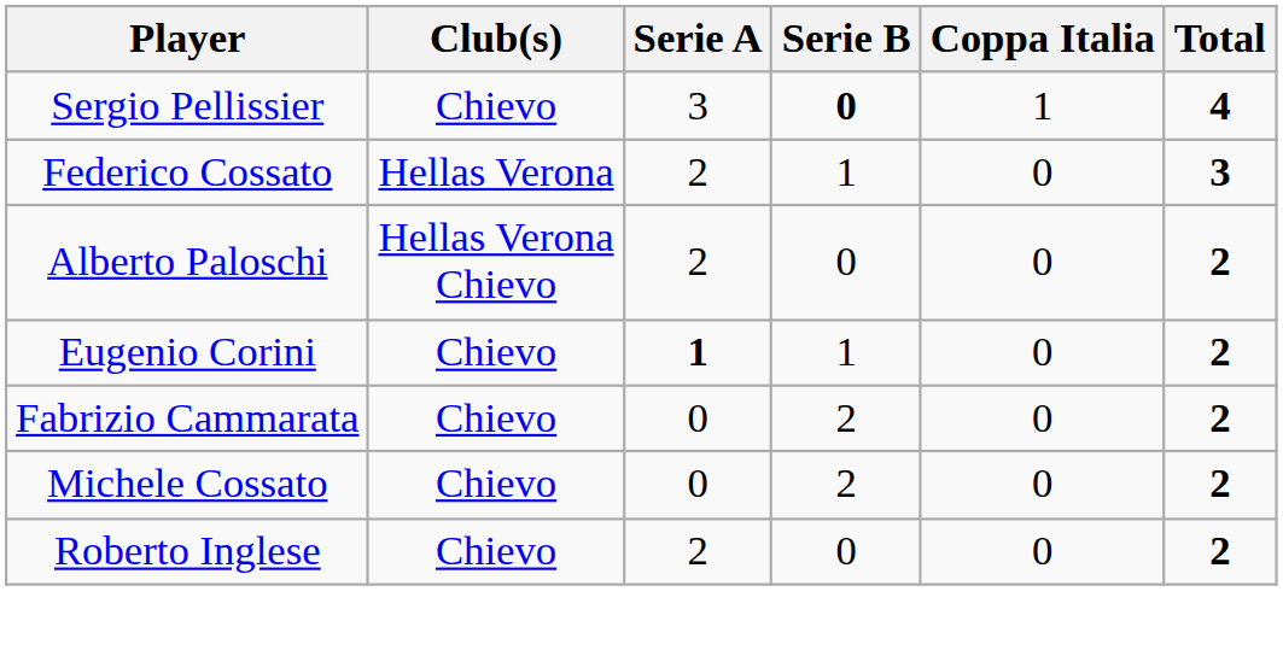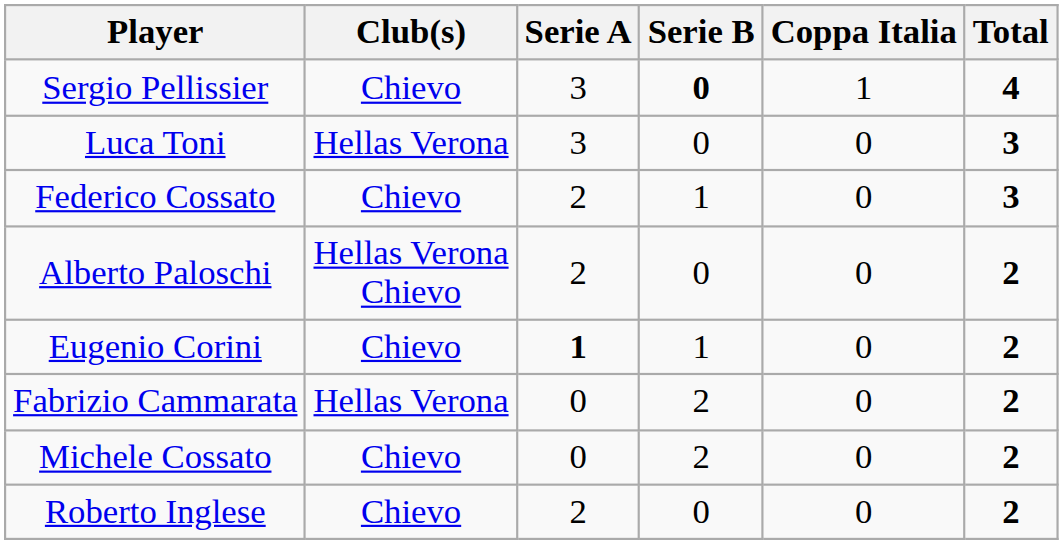 <table class="wikitable sortable" style="text-align: center">
 <tr>
 <th>Player</th>
 <th>Club(s)</th>
 <th>Serie A</th>
 <th>Serie B</th>
 <th>Coppa Italia</th>
 <th>Total</th>
 </tr>
 <tr>
 <td> <a href='#'>Sergio Pellissier</a></td>
 <td><a href='#'>Chievo</a></td>
 <td>3</td>
 <td><strong>0</strong></td>
 <td>1</td>
 <td><strong>4</strong></td>
 </tr>
 <tr>
+<td> <a href='#'>Luca Toni</a></td>
+<td><a href='#'>Hellas Verona</a></td>
+<td>3</td>
+<td>0</td>
+<td>0</td>
+<td><strong>3</strong></td>
+</tr>
+<tr>
 <td> <a href='#'>Federico Cossato</a></td>
-<td><a href='#'>Hellas Verona</a></td>
+<td><a href='#'>Chievo</a></td>
 <td>2</td>
 <td>1</td>
 <td>0</td>
 <td><strong>3</strong></td>
 </tr>
 <tr>
 <td> <a href='#'>Alberto Paloschi</a></td>
 <td><a href='#'>Hellas Verona</a><br><a href='#'>Chievo</a></td>
 <td>2</td>
 <td>0</td>
 <td>0</td>
 <td><strong>2</strong></td>
 </tr>
 <tr>
 <td> <a href='#'>Eugenio Corini</a></td>
 <td><a href='#'>Chievo</a></td>
 <td><strong>1</strong></td>
 <td>1</td>
 <td>0</td>
 <td><strong>2</strong></td>
 </tr>
 <tr>
 <td> <a href='#'>Fabrizio Cammarata</a></td>
-<td><a href='#'>Chievo</a></td>
+<td><a href='#'>Hellas Verona</a></td>
 <td>0</td>
 <td>2</td>
 <td>0</td>
 <td><strong>2</strong></td>
 </tr>
 <tr>
 <td> <a href='#'>Michele Cossato</a></td>
 <td><a href='#'>Chievo</a></td>
 <td>0</td>
 <td>2</td>
 <td>0</td>
 <td><strong>2</strong></td>
 </tr>
 <tr>
 <td> <a href='#'>Roberto Inglese</a></td>
 <td><a href='#'>Chievo</a></td>
 <td>2</td>
 <td>0</td>
 <td>0</td>
 <td><strong>2</strong></td>
 </tr>
 </table>
